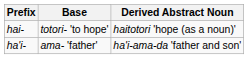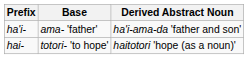 <table class="wikitable">
 <tr>
 <th>Prefix</th>
 <th>Base</th>
 <th>Derived Abstract Noun</th>
 </tr>
 <tr>
+<td><em>ha'i-</em></td>
+<td><em>ama-</em> 'father'</td>
+<td><em>ha'i-ama-da</em> 'father and son'</td>
+</tr>
+<tr>
 <td><em>hai-</em></td>
 <td><em>totori-</em> 'to hope'</td>
 <td><em>haitotori</em> 'hope (as a noun)'</td>
 </tr>
-<tr>
-<td><em>ha'i-</em></td>
-<td><em>ama-</em> 'father'</td>
-<td><em>ha'i-ama-da</em> 'father and son'</td>
-</tr>
 </table>
